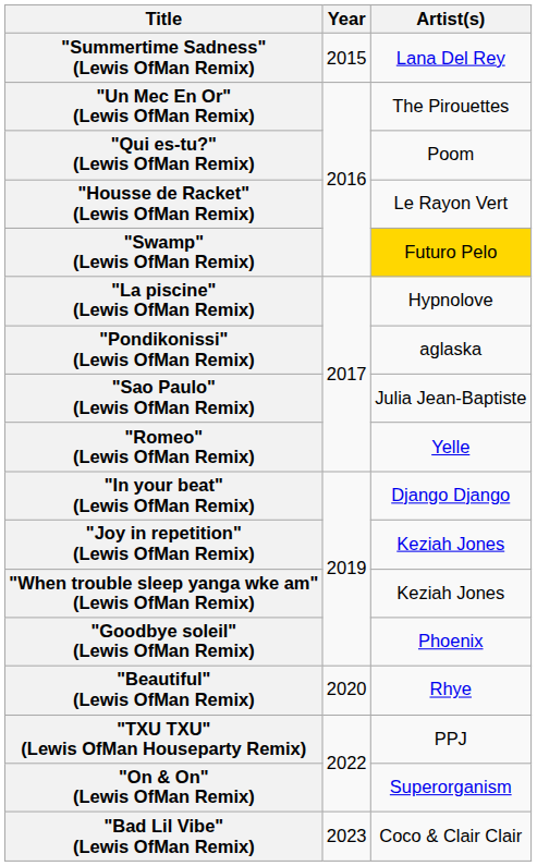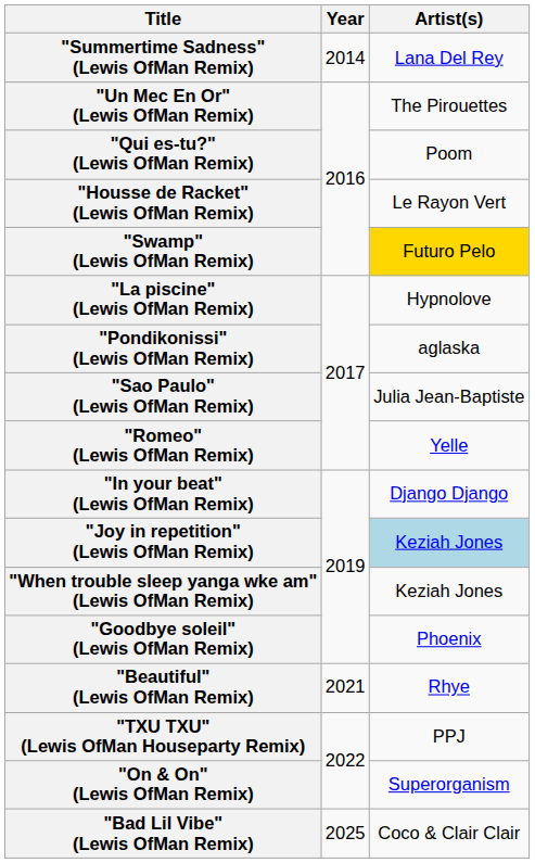 <table class="wikitable plainrowheaders" style="text-align:center;">
 <tr>
 <th scope="col">Title</th>
 <th scope="col">Year</th>
 <th scope="col">Artist(s)</th>
 </tr>
 <tr>
 <th scope="row">"Summertime Sadness"<br><span>(Lewis OfMan Remix)</span></th>
-<td rowspan="1">2015</td>
+<td rowspan="1">2014</td>
 <td><a href='#'>Lana Del Rey</a></td>
 </tr>
 <tr>
 <th scope="row">"Un Mec En Or"<br><span>(Lewis OfMan Remix)</span></th>
 <td rowspan="4">2016</td>
 <td>The Pirouettes</td>
 </tr>
 <tr>
 <th scope="row">"Qui es-tu?"<br><span>(Lewis OfMan Remix)</span></th>
 <td>Poom</td>
 </tr>
 <tr>
 <th scope="row">"Housse de Racket"<br><span>(Lewis OfMan Remix)</span></th>
 <td>Le Rayon Vert</td>
 </tr>
 <tr>
 <th scope="row">"Swamp"<br><span>(Lewis OfMan Remix)</span></th>
 <td style="background: gold;">Futuro Pelo</td>
 </tr>
 <tr>
 <th scope="row">"La piscine"<br><span>(Lewis OfMan Remix)</span></th>
 <td rowspan="4">2017</td>
 <td>Hypnolove</td>
 </tr>
 <tr>
 <th scope="row">"Pondikonissi"<br><span>(Lewis OfMan Remix)</span></th>
 <td>aglaska</td>
 </tr>
 <tr>
 <th scope="row">"Sao Paulo"<br><span>(Lewis OfMan Remix)</span></th>
 <td>Julia Jean-Baptiste</td>
 </tr>
 <tr>
 <th scope="row">"Romeo"<br><span>(Lewis OfMan Remix)</span></th>
 <td><a href='#'>Yelle</a></td>
 </tr>
 <tr>
 <th scope="row">"In your beat"<br><span>(Lewis OfMan Remix)</span></th>
 <td rowspan="4">2019</td>
 <td><a href='#'>Django Django</a></td>
 </tr>
 <tr>
 <th scope="row">"Joy in repetition"<br><span>(Lewis OfMan Remix)</span></th>
-<td><a href='#'>Keziah Jones</a></td>
+<td style="background: lightblue;"><a href='#'>Keziah Jones</a></td>
 </tr>
 <tr>
 <th scope="row">"When trouble sleep yanga wke am"<br><span>(Lewis OfMan Remix)</span></th>
 <td>Keziah Jones</td>
 </tr>
 <tr>
 <th scope="row">"Goodbye soleil"<br><span>(Lewis OfMan Remix)</span></th>
 <td><a href='#'>Phoenix</a></td>
 </tr>
 <tr>
 <th scope="row">"Beautiful"<br><span>(Lewis OfMan Remix)</span></th>
-<td rowspan="1">2020</td>
+<td rowspan="1">2021</td>
 <td><a href='#'>Rhye</a></td>
 </tr>
 <tr>
 <th scope="row">"TXU TXU"<br><span>(Lewis OfMan Houseparty Remix)</span></th>
 <td rowspan="2">2022</td>
 <td>PPJ</td>
 </tr>
 <tr>
 <th scope="row">"On & On"<br><span>(Lewis OfMan Remix)</span></th>
 <td><a href='#'>Superorganism</a></td>
 </tr>
 <tr>
 <th scope="row">"Bad Lil Vibe"<br><span>(Lewis OfMan Remix)</span></th>
-<td>2023</td>
+<td>2025</td>
 <td>Coco & Clair Clair</td>
 </tr>
 </table>
